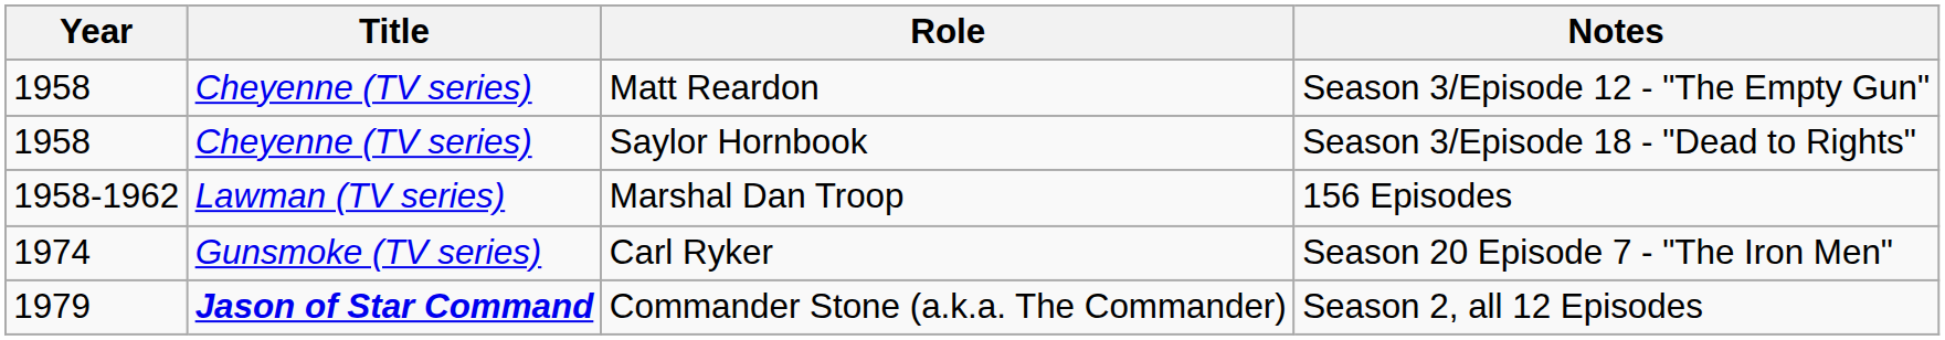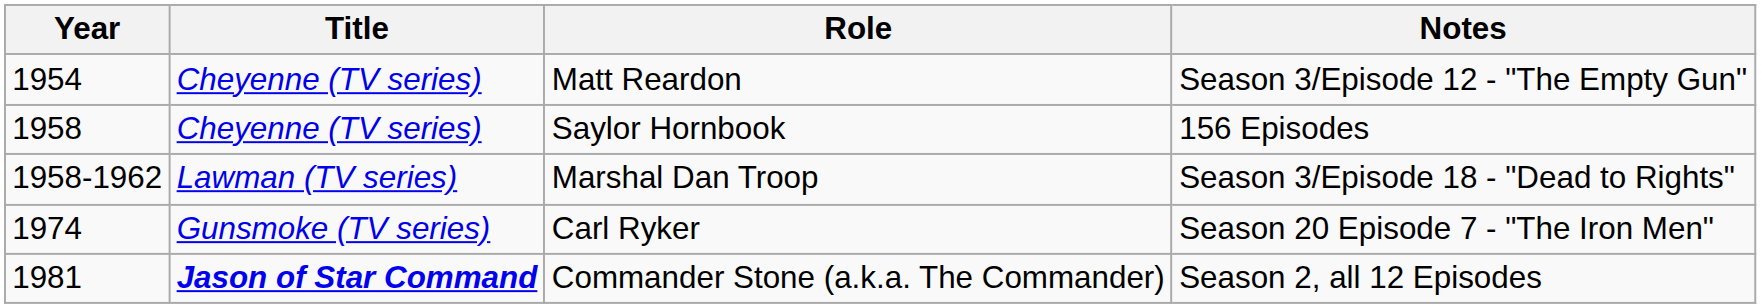 <table class="wikitable plainrowheaders sortable">
 <tr>
 <th scope="col">Year</th>
 <th scope="col">Title</th>
 <th scope="col">Role</th>
 <th scope="col" class="unsortable">Notes</th>
 </tr>
 <tr>
-<td>1958</td>
+<td>1954</td>
 <td><em><a href='#'>Cheyenne (TV series)</a></em></td>
 <td>Matt Reardon</td>
 <td>Season 3/Episode 12 - "The Empty Gun"</td>
 </tr>
 <tr>
 <td>1958</td>
 <td><em><a href='#'>Cheyenne (TV series)</a></em></td>
 <td>Saylor Hornbook</td>
-<td>Season 3/Episode 18 - "Dead to Rights"</td>
+<td>156 Episodes</td>
 </tr>
 <tr>
 <td>1958-1962</td>
 <td><em><a href='#'>Lawman (TV series)</a></em></td>
 <td>Marshal Dan Troop</td>
-<td>156 Episodes</td>
+<td>Season 3/Episode 18 - "Dead to Rights"</td>
 </tr>
 <tr>
 <td>1974</td>
 <td><em><a href='#'>Gunsmoke (TV series)</a></em></td>
 <td>Carl Ryker</td>
 <td>Season 20 Episode 7 - "The Iron Men"</td>
 </tr>
 <tr>
-<td>1979</td>
+<td>1981</td>
 <td><strong><em><a href='#'>Jason of Star Command</a></em></strong></td>
 <td>Commander Stone (a.k.a. The Commander)</td>
 <td>Season 2, all 12 Episodes</td>
 </tr>
 </table>
